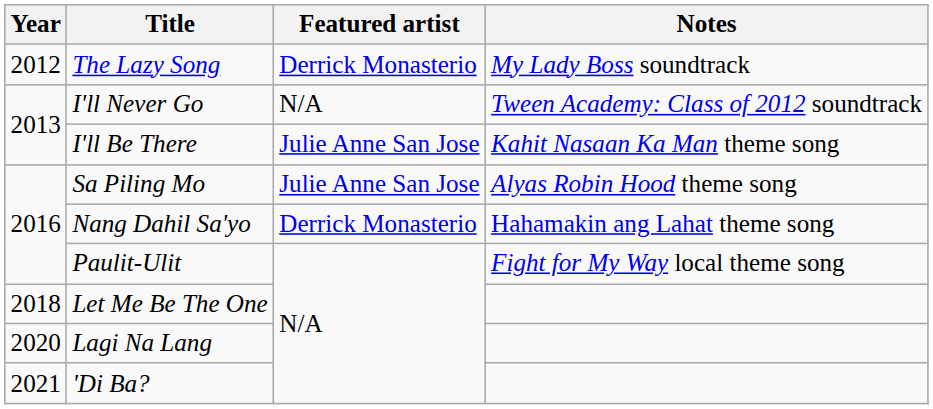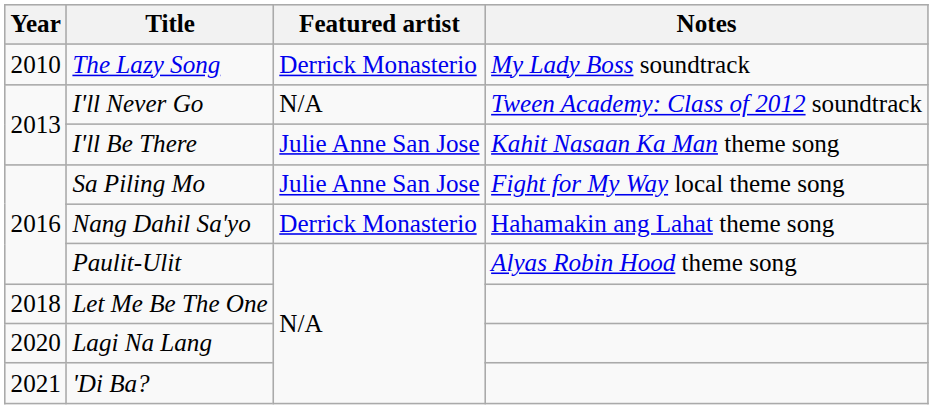 <table class="wikitable">
 <tr>
 <th>Year</th>
 <th>Title</th>
 <th>Featured artist</th>
 <th>Notes</th>
 </tr>
 <tr>
-<td>2012</td>
+<td>2010</td>
 <td><em><a href='#'>The Lazy Song</a></em></td>
 <td><a href='#'>Derrick Monasterio</a></td>
 <td><em><a href='#'>My Lady Boss</a></em> soundtrack</td>
 </tr>
 <tr>
 <td rowspan="2">2013</td>
 <td><em>I'll Never Go</em></td>
 <td>N/A</td>
 <td><em><a href='#'>Tween Academy: Class of 2012</a></em> soundtrack</td>
 </tr>
 <tr>
 <td><em>I'll Be There</em></td>
 <td><a href='#'>Julie Anne San Jose</a></td>
 <td><em><a href='#'>Kahit Nasaan Ka Man</a></em> theme song</td>
 </tr>
 <tr>
 <td rowspan="3">2016</td>
 <td><em>Sa Piling Mo</em></td>
 <td><a href='#'>Julie Anne San Jose</a></td>
-<td><em><a href='#'>Alyas Robin Hood</a></em> theme song</td>
+<td><em><a href='#'>Fight for My Way</a></em> local theme song</td>
 </tr>
 <tr>
 <td><em>Nang Dahil Sa'yo</em></td>
 <td><a href='#'>Derrick Monasterio</a></td>
 <td><a href='#'>Hahamakin ang Lahat</a> theme song</td>
 </tr>
 <tr>
 <td><em>Paulit-Ulit</em></td>
 <td rowspan="4">N/A</td>
-<td><em><a href='#'>Fight for My Way</a></em> local theme song</td>
+<td><em><a href='#'>Alyas Robin Hood</a></em> theme song</td>
 </tr>
 <tr>
 <td>2018</td>
 <td><em>Let Me Be The One</em></td>
 <td></td>
 </tr>
 <tr>
 <td>2020</td>
 <td><em>Lagi Na Lang</em></td>
 <td></td>
 </tr>
 <tr>
 <td>2021</td>
 <td><em>'Di Ba?</em></td>
 <td></td>
 </tr>
 </table>
